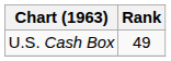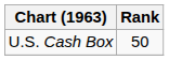 <table class="wikitable">
 <tr>
 <th>Chart (1963)</th>
 <th style="text-align:center;">Rank</th>
 </tr>
 <tr>
 <td>U.S. <em>Cash Box</em> </td>
-<td style="text-align:center;">49</td>
+<td style="text-align:center;">50</td>
 </tr>
 <tr>
 </tr>
 </table>
